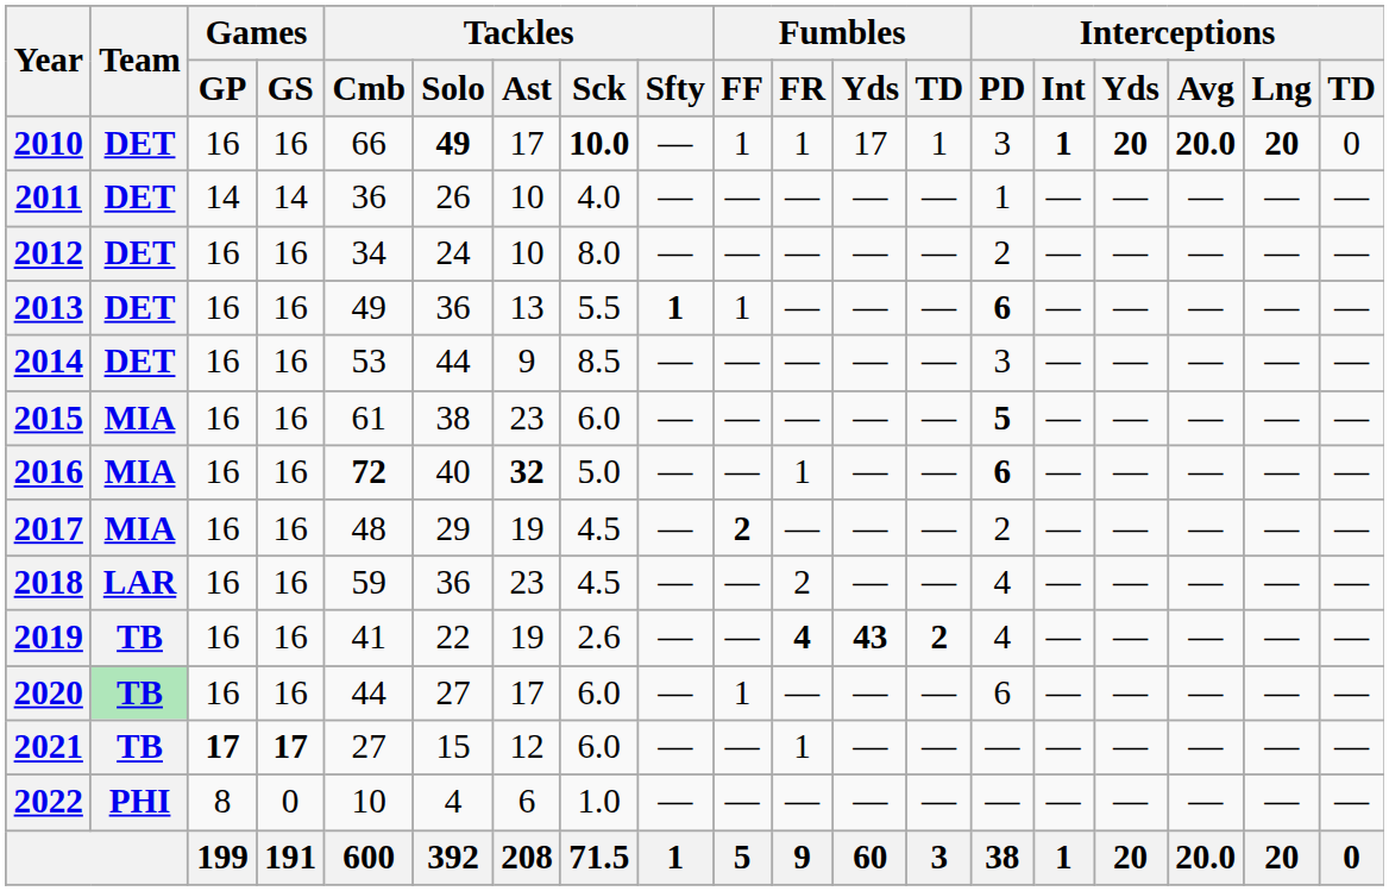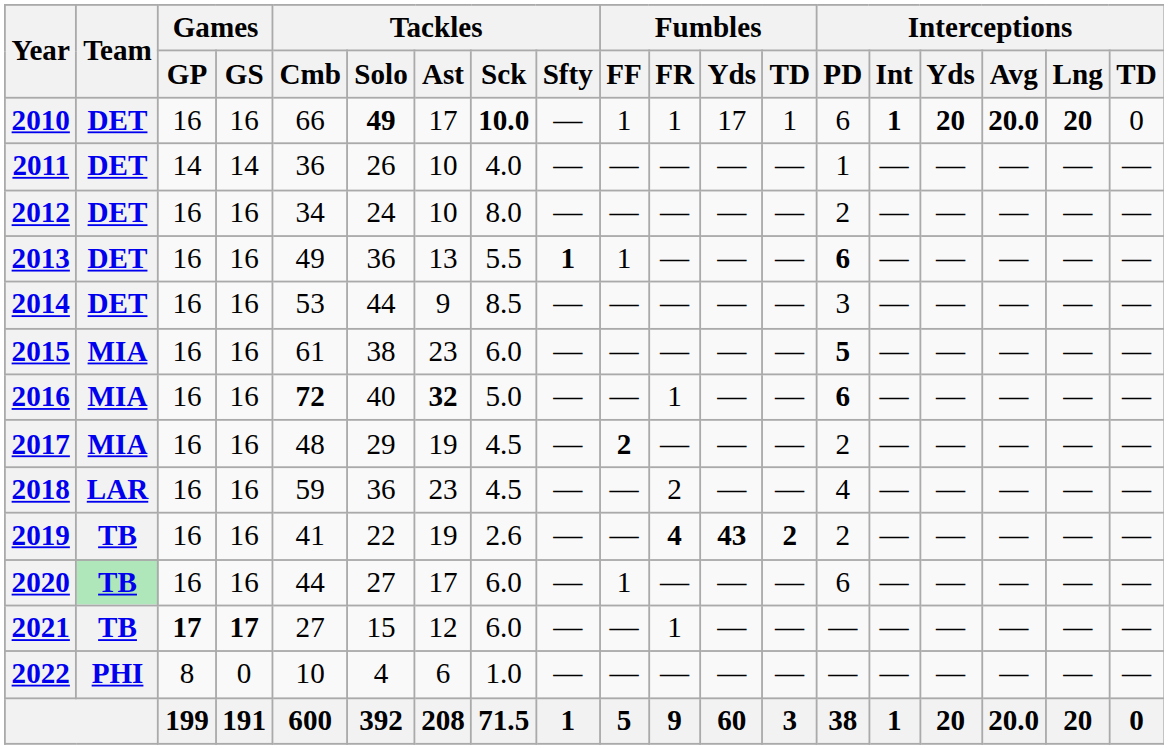 <table class="wikitable" style="text-align:center;">
 <tr>
 <th rowspan="2">Year</th>
 <th rowspan="2">Team</th>
 <th colspan="2">Games</th>
 <th colspan="5">Tackles</th>
 <th colspan="4">Fumbles</th>
 <th colspan="7">Interceptions</th>
 </tr>
 <tr>
 <th>GP</th>
 <th>GS</th>
 <th>Cmb</th>
 <th>Solo</th>
 <th>Ast</th>
 <th>Sck</th>
 <th>Sfty</th>
 <th>FF</th>
 <th>FR</th>
 <th>Yds</th>
 <th>TD</th>
 <th>PD</th>
 <th>Int</th>
 <th>Yds</th>
 <th>Avg</th>
 <th>Lng</th>
 <th>TD</th>
 </tr>
 <tr>
 <th><a href='#'>2010</a></th>
 <th><a href='#'>DET</a></th>
 <td>16</td>
 <td>16</td>
 <td>66</td>
 <td><strong>49</strong></td>
 <td>17</td>
 <td><strong>10.0</strong></td>
 <td>—</td>
 <td>1</td>
 <td>1</td>
 <td>17</td>
 <td>1</td>
-<td>3</td>
+<td>6</td>
 <td><strong>1</strong></td>
 <td><strong>20</strong></td>
 <td><strong>20.0</strong></td>
 <td><strong>20</strong></td>
 <td>0</td>
 </tr>
 <tr>
 <th><a href='#'>2011</a></th>
 <th><a href='#'>DET</a></th>
 <td>14</td>
 <td>14</td>
 <td>36</td>
 <td>26</td>
 <td>10</td>
 <td>4.0</td>
 <td>—</td>
 <td>—</td>
 <td>—</td>
 <td>—</td>
 <td>—</td>
 <td>1</td>
 <td>—</td>
 <td>—</td>
 <td>—</td>
 <td>—</td>
 <td>—</td>
 </tr>
 <tr>
 <th><a href='#'>2012</a></th>
 <th><a href='#'>DET</a></th>
 <td>16</td>
 <td>16</td>
 <td>34</td>
 <td>24</td>
 <td>10</td>
 <td>8.0</td>
 <td>—</td>
 <td>—</td>
 <td>—</td>
 <td>—</td>
 <td>—</td>
 <td>2</td>
 <td>—</td>
 <td>—</td>
 <td>—</td>
 <td>—</td>
 <td>—</td>
 </tr>
 <tr>
 <th><a href='#'>2013</a></th>
 <th><a href='#'>DET</a></th>
 <td>16</td>
 <td>16</td>
 <td>49</td>
 <td>36</td>
 <td>13</td>
 <td>5.5</td>
 <td><strong>1</strong></td>
 <td>1</td>
 <td>—</td>
 <td>—</td>
 <td>—</td>
 <td><strong>6</strong></td>
 <td>—</td>
 <td>—</td>
 <td>—</td>
 <td>—</td>
 <td>—</td>
 </tr>
 <tr>
 <th><a href='#'>2014</a></th>
 <th><a href='#'>DET</a></th>
 <td>16</td>
 <td>16</td>
 <td>53</td>
 <td>44</td>
 <td>9</td>
 <td>8.5</td>
 <td>—</td>
 <td>—</td>
 <td>—</td>
 <td>—</td>
 <td>—</td>
 <td>3</td>
 <td>—</td>
 <td>—</td>
 <td>—</td>
 <td>—</td>
 <td>—</td>
 </tr>
 <tr>
 <th><a href='#'>2015</a></th>
 <th><a href='#'>MIA</a></th>
 <td>16</td>
 <td>16</td>
 <td>61</td>
 <td>38</td>
 <td>23</td>
 <td>6.0</td>
 <td>—</td>
 <td>—</td>
 <td>—</td>
 <td>—</td>
 <td>—</td>
 <td><strong>5</strong></td>
 <td>—</td>
 <td>—</td>
 <td>—</td>
 <td>—</td>
 <td>—</td>
 </tr>
 <tr>
 <th><a href='#'>2016</a></th>
 <th><a href='#'>MIA</a></th>
 <td>16</td>
 <td>16</td>
 <td><strong>72</strong></td>
 <td>40</td>
 <td><strong>32</strong></td>
 <td>5.0</td>
 <td>—</td>
 <td>—</td>
 <td>1</td>
 <td>—</td>
 <td>—</td>
 <td><strong>6</strong></td>
 <td>—</td>
 <td>—</td>
 <td>—</td>
 <td>—</td>
 <td>—</td>
 </tr>
 <tr>
 <th><a href='#'>2017</a></th>
 <th><a href='#'>MIA</a></th>
 <td>16</td>
 <td>16</td>
 <td>48</td>
 <td>29</td>
 <td>19</td>
 <td>4.5</td>
 <td>—</td>
 <td><strong>2</strong></td>
 <td>—</td>
 <td>—</td>
 <td>—</td>
 <td>2</td>
 <td>—</td>
 <td>—</td>
 <td>—</td>
 <td>—</td>
 <td>—</td>
 </tr>
 <tr>
 <th><a href='#'>2018</a></th>
 <th><a href='#'>LAR</a></th>
 <td>16</td>
 <td>16</td>
 <td>59</td>
 <td>36</td>
 <td>23</td>
 <td>4.5</td>
 <td>—</td>
 <td>—</td>
 <td>2</td>
 <td>—</td>
 <td>—</td>
 <td>4</td>
 <td>—</td>
 <td>—</td>
 <td>—</td>
 <td>—</td>
 <td>—</td>
 </tr>
 <tr>
 <th><a href='#'>2019</a></th>
 <th><a href='#'>TB</a></th>
 <td>16</td>
 <td>16</td>
 <td>41</td>
 <td>22</td>
 <td>19</td>
 <td>2.6</td>
 <td>—</td>
 <td>—</td>
 <td><strong>4</strong></td>
 <td><strong>43</strong></td>
 <td><strong>2</strong></td>
-<td>4</td>
+<td>2</td>
 <td>—</td>
 <td>—</td>
 <td>—</td>
 <td>—</td>
 <td>—</td>
 </tr>
 <tr>
 <th><a href='#'>2020</a></th>
 <th style="background:#afe6ba; width:3em;"><a href='#'>TB</a></th>
 <td>16</td>
 <td>16</td>
 <td>44</td>
 <td>27</td>
 <td>17</td>
 <td>6.0</td>
 <td>—</td>
 <td>1</td>
 <td>—</td>
 <td>—</td>
 <td>—</td>
 <td>6</td>
 <td>—</td>
 <td>—</td>
 <td>—</td>
 <td>—</td>
 <td>—</td>
 </tr>
 <tr>
 <th><a href='#'>2021</a></th>
 <th><a href='#'>TB</a></th>
 <td><strong>17</strong></td>
 <td><strong>17</strong></td>
 <td>27</td>
 <td>15</td>
 <td>12</td>
 <td>6.0</td>
 <td>—</td>
 <td>—</td>
 <td>1</td>
 <td>—</td>
 <td>—</td>
 <td>—</td>
 <td>—</td>
 <td>—</td>
 <td>—</td>
 <td>—</td>
 <td>—</td>
 </tr>
 <tr>
 <th><a href='#'>2022</a></th>
 <th><a href='#'>PHI</a></th>
 <td>8</td>
 <td>0</td>
 <td>10</td>
 <td>4</td>
 <td>6</td>
 <td>1.0</td>
 <td>—</td>
 <td>—</td>
 <td>—</td>
 <td>—</td>
 <td>—</td>
 <td>—</td>
 <td>—</td>
 <td>—</td>
 <td>—</td>
 <td>—</td>
 <td>—</td>
 </tr>
 <tr>
 <th colspan="2"></th>
 <th>199</th>
 <th>191</th>
 <th>600</th>
 <th>392</th>
 <th>208</th>
 <th>71.5</th>
 <th>1</th>
 <th>5</th>
 <th>9</th>
 <th>60</th>
 <th>3</th>
 <th>38</th>
 <th>1</th>
 <th>20</th>
 <th>20.0</th>
 <th>20</th>
 <th>0</th>
 </tr>
 </table>
